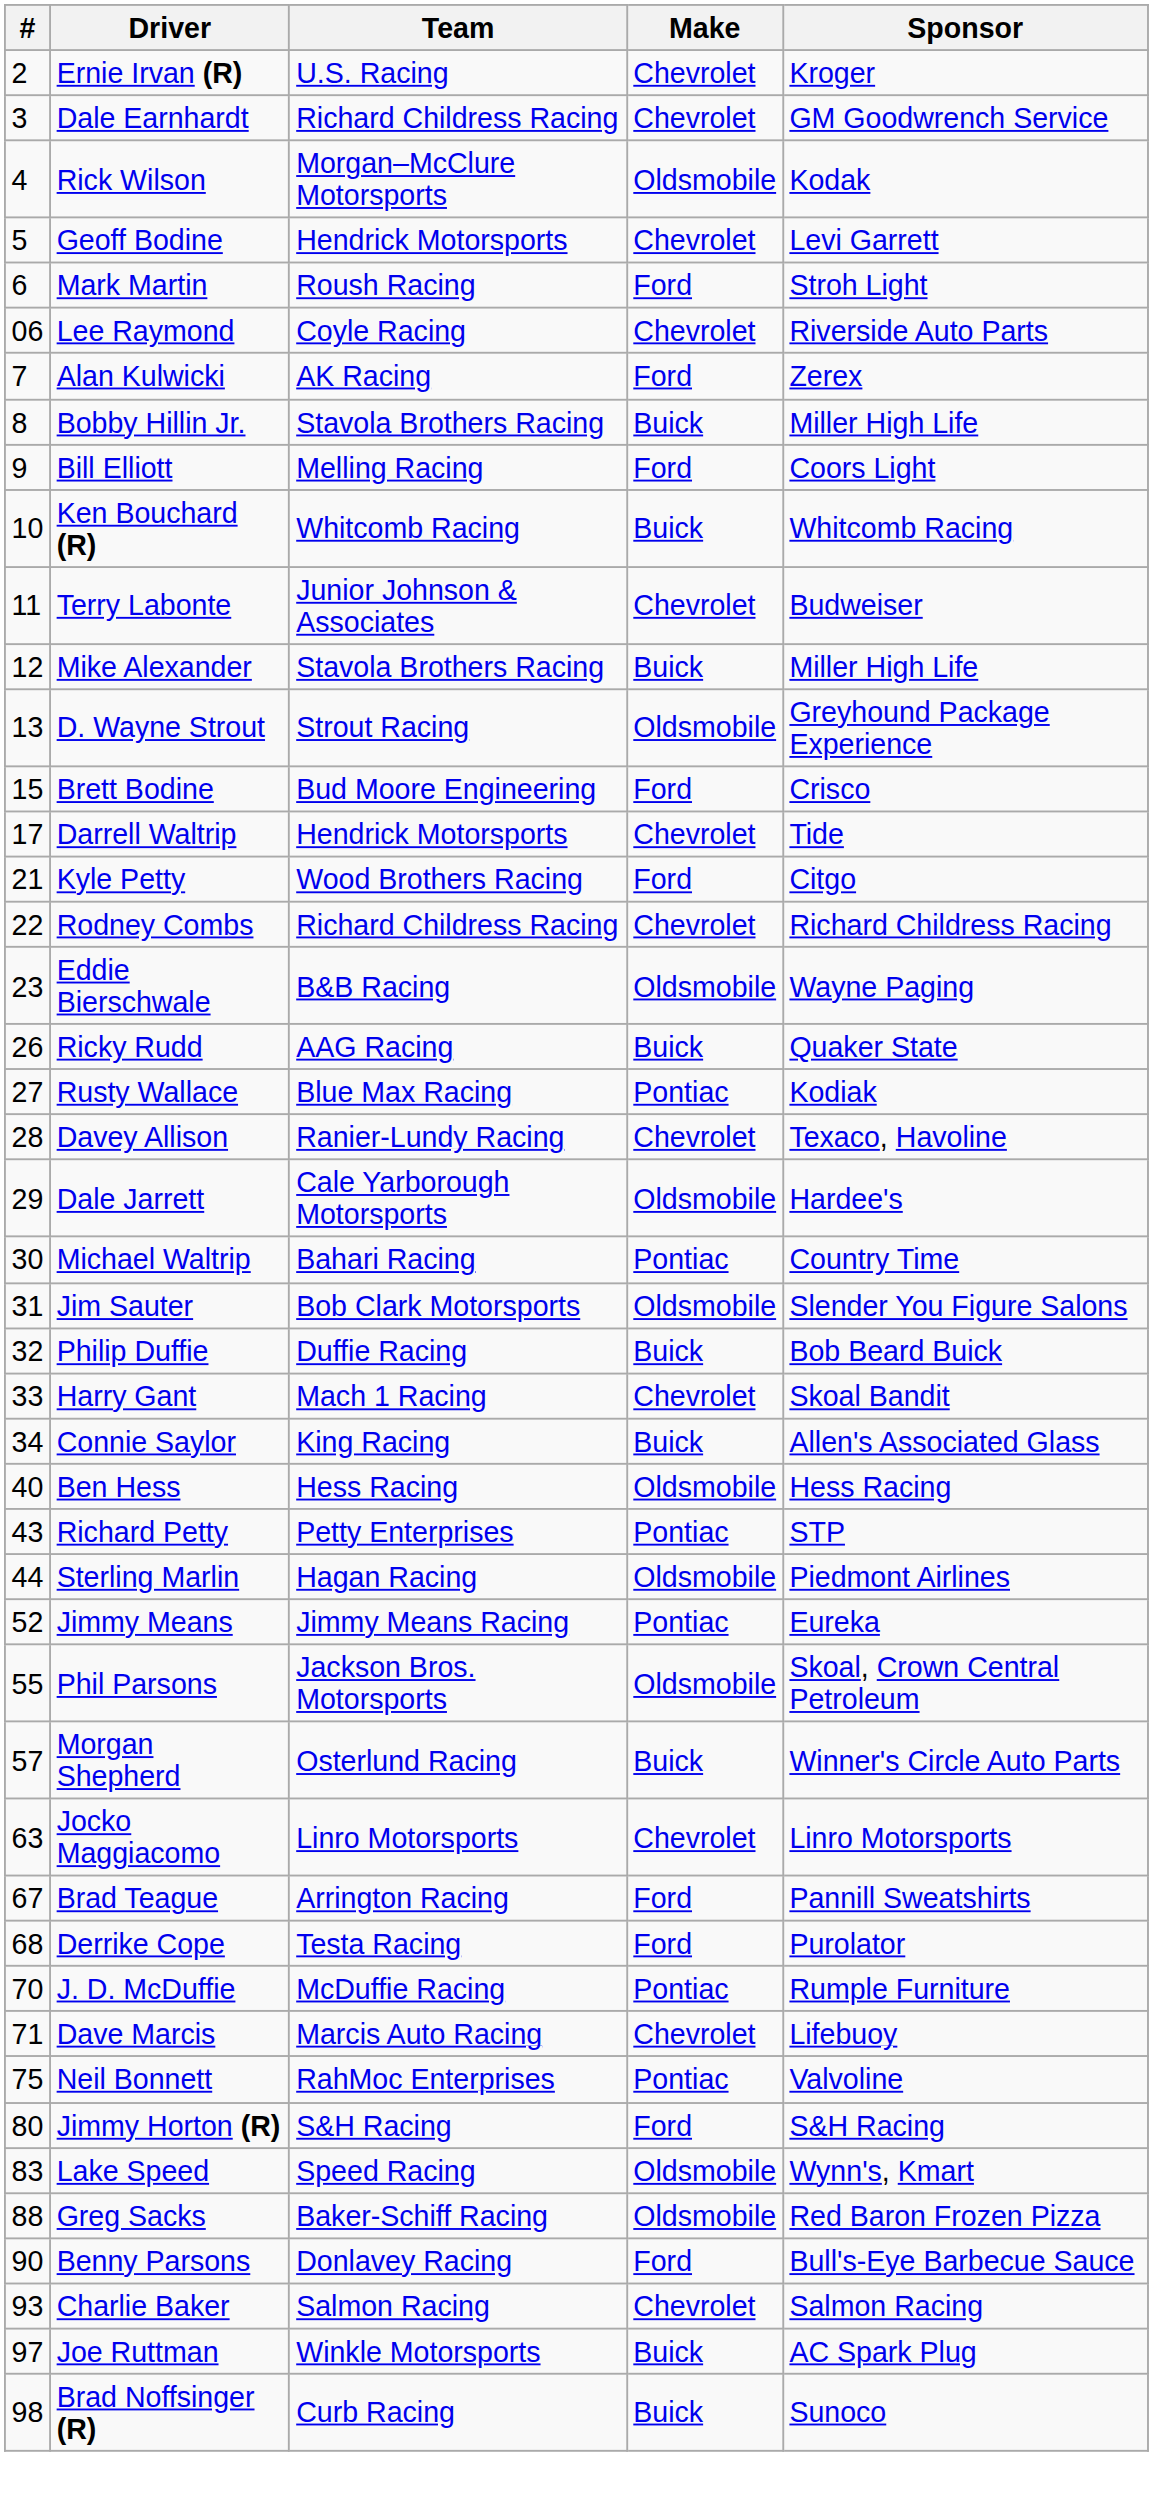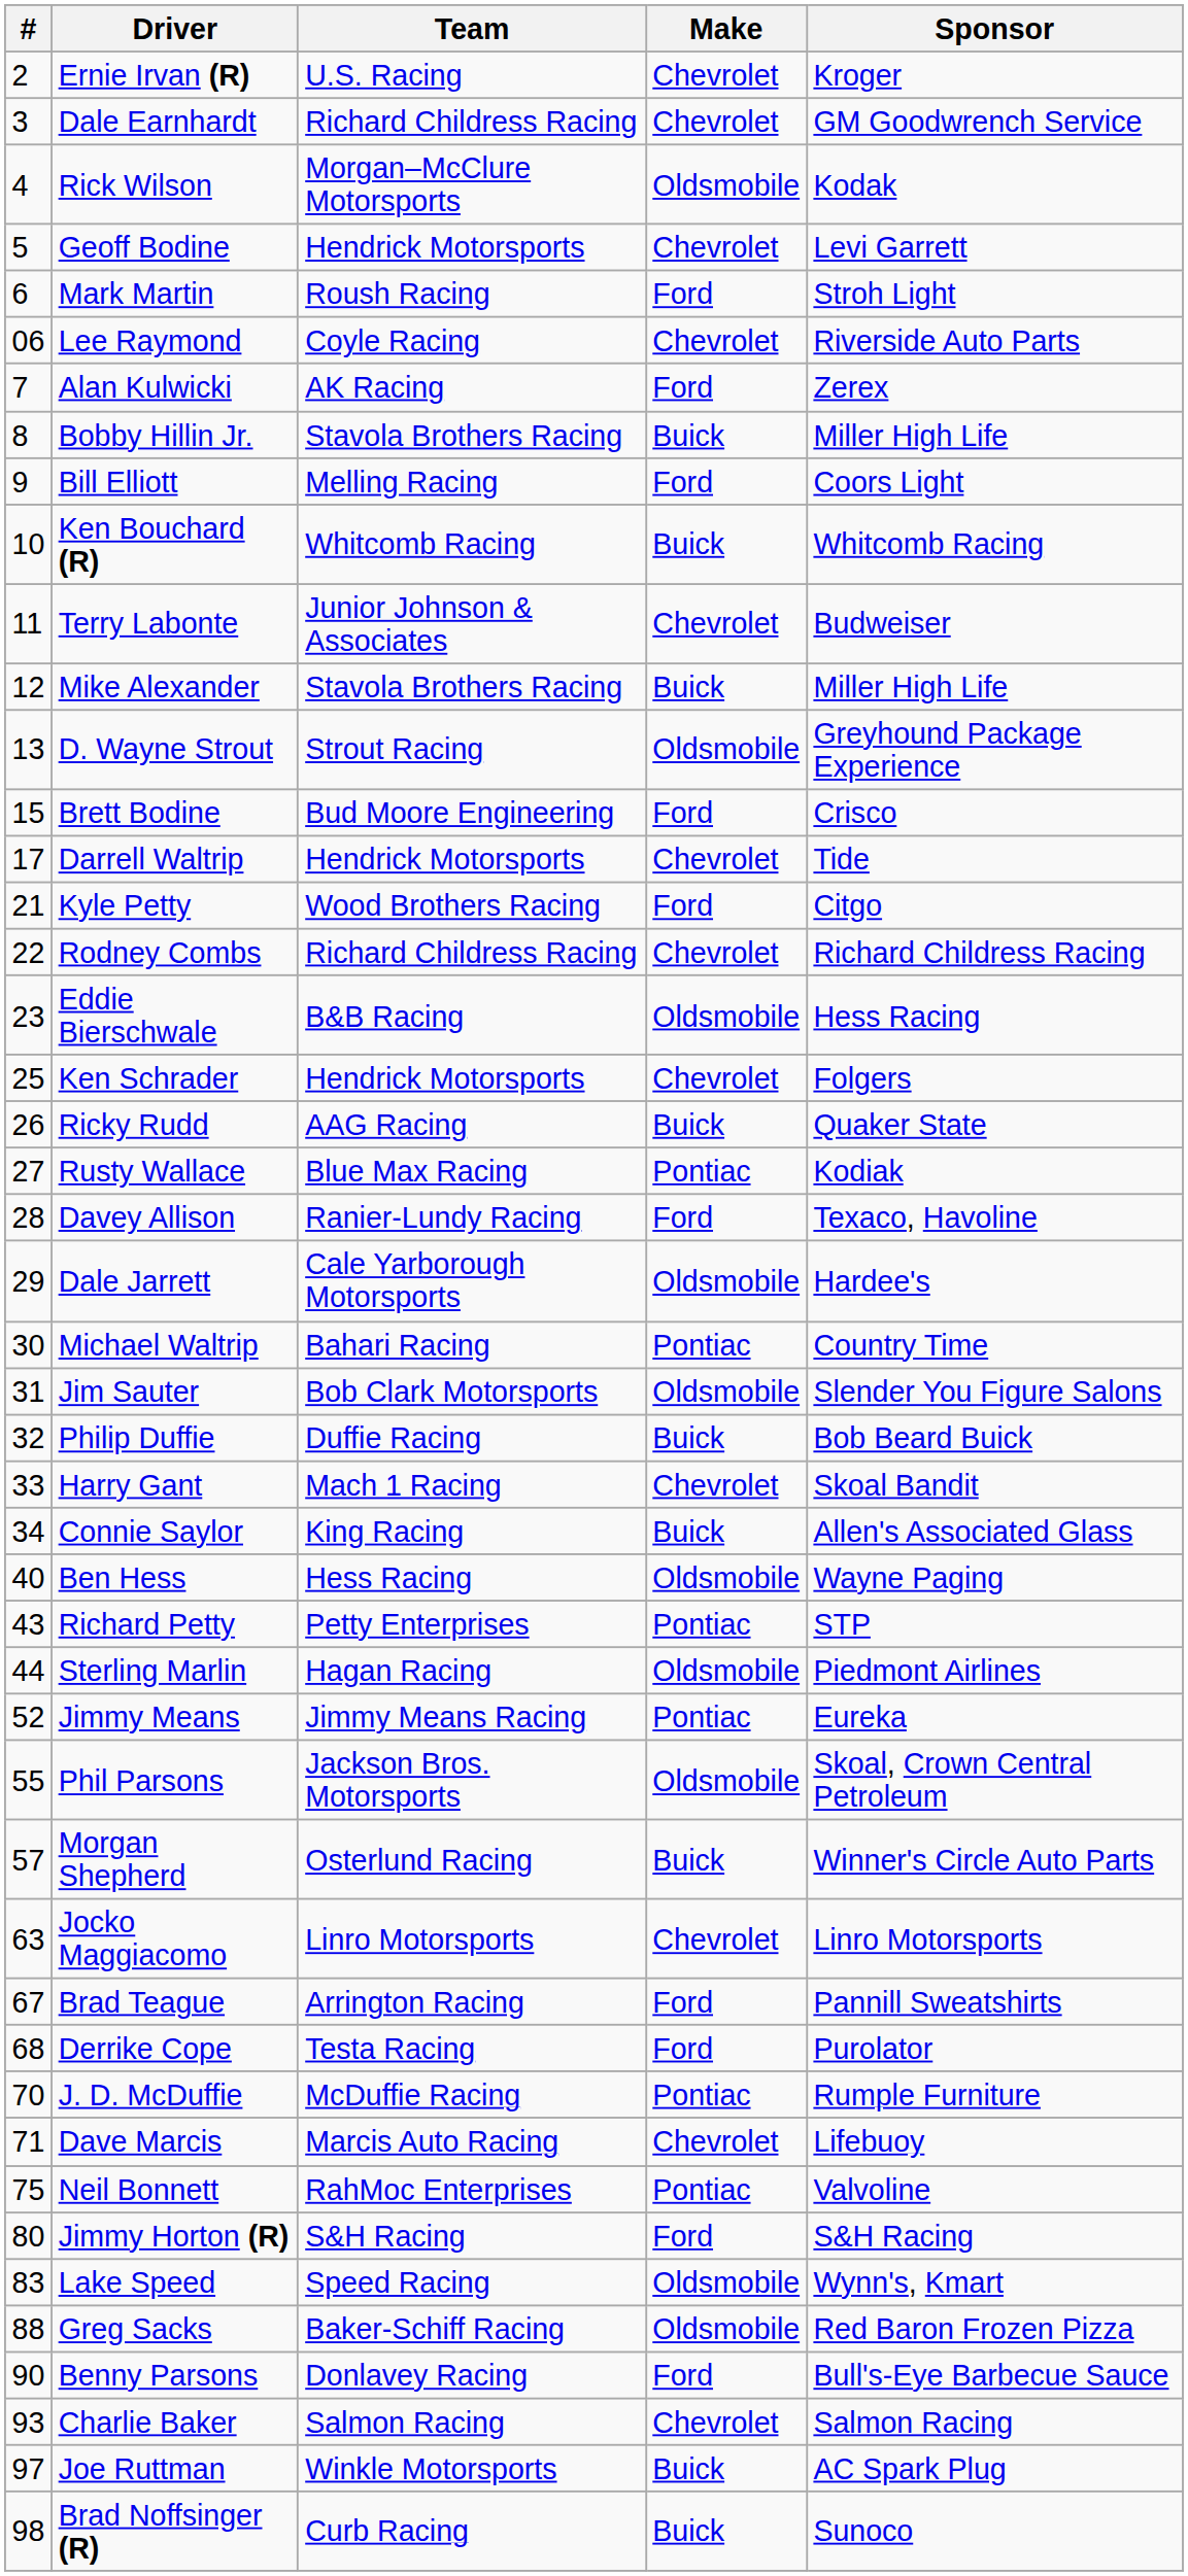 <table class="wikitable" style="font-size:95%">
 <tr>
 <th>#</th>
 <th>Driver</th>
 <th>Team</th>
 <th>Make</th>
 <th>Sponsor</th>
 </tr>
 <tr>
 <td>2</td>
 <td><a href='#'>Ernie Irvan</a> <strong>(R)</strong></td>
 <td><a href='#'>U.S. Racing</a></td>
 <td><a href='#'>Chevrolet</a></td>
 <td><a href='#'>Kroger</a></td>
 </tr>
 <tr>
 <td>3</td>
 <td><a href='#'>Dale Earnhardt</a></td>
 <td><a href='#'>Richard Childress Racing</a></td>
 <td><a href='#'>Chevrolet</a></td>
 <td><a href='#'>GM Goodwrench Service</a></td>
 </tr>
 <tr>
 <td>4</td>
 <td><a href='#'>Rick Wilson</a></td>
 <td><a href='#'>Morgan–McClure Motorsports</a></td>
 <td><a href='#'>Oldsmobile</a></td>
 <td><a href='#'>Kodak</a></td>
 </tr>
 <tr>
 <td>5</td>
 <td><a href='#'>Geoff Bodine</a></td>
 <td><a href='#'>Hendrick Motorsports</a></td>
 <td><a href='#'>Chevrolet</a></td>
 <td><a href='#'>Levi Garrett</a></td>
 </tr>
 <tr>
 <td>6</td>
 <td><a href='#'>Mark Martin</a></td>
 <td><a href='#'>Roush Racing</a></td>
 <td><a href='#'>Ford</a></td>
 <td><a href='#'>Stroh Light</a></td>
 </tr>
 <tr>
 <td>06</td>
 <td><a href='#'>Lee Raymond</a></td>
 <td><a href='#'>Coyle Racing</a></td>
 <td><a href='#'>Chevrolet</a></td>
 <td><a href='#'>Riverside Auto Parts</a></td>
 </tr>
 <tr>
 <td>7</td>
 <td><a href='#'>Alan Kulwicki</a></td>
 <td><a href='#'>AK Racing</a></td>
 <td><a href='#'>Ford</a></td>
 <td><a href='#'>Zerex</a></td>
 </tr>
 <tr>
 <td>8</td>
 <td><a href='#'>Bobby Hillin Jr.</a></td>
 <td><a href='#'>Stavola Brothers Racing</a></td>
 <td><a href='#'>Buick</a></td>
 <td><a href='#'>Miller High Life</a></td>
 </tr>
 <tr>
 <td>9</td>
 <td><a href='#'>Bill Elliott</a></td>
 <td><a href='#'>Melling Racing</a></td>
 <td><a href='#'>Ford</a></td>
 <td><a href='#'>Coors Light</a></td>
 </tr>
 <tr>
 <td>10</td>
 <td><a href='#'>Ken Bouchard</a> <strong>(R)</strong></td>
 <td><a href='#'>Whitcomb Racing</a></td>
 <td><a href='#'>Buick</a></td>
 <td><a href='#'>Whitcomb Racing</a></td>
 </tr>
 <tr>
 <td>11</td>
 <td><a href='#'>Terry Labonte</a></td>
 <td><a href='#'>Junior Johnson & Associates</a></td>
 <td><a href='#'>Chevrolet</a></td>
 <td><a href='#'>Budweiser</a></td>
 </tr>
 <tr>
 <td>12</td>
 <td><a href='#'>Mike Alexander</a></td>
 <td><a href='#'>Stavola Brothers Racing</a></td>
 <td><a href='#'>Buick</a></td>
 <td><a href='#'>Miller High Life</a></td>
 </tr>
 <tr>
 <td>13</td>
 <td><a href='#'>D. Wayne Strout</a></td>
 <td><a href='#'>Strout Racing</a></td>
 <td><a href='#'>Oldsmobile</a></td>
 <td><a href='#'>Greyhound Package Experience</a></td>
 </tr>
 <tr>
 <td>15</td>
 <td><a href='#'>Brett Bodine</a></td>
 <td><a href='#'>Bud Moore Engineering</a></td>
 <td><a href='#'>Ford</a></td>
 <td><a href='#'>Crisco</a></td>
 </tr>
 <tr>
 <td>17</td>
 <td><a href='#'>Darrell Waltrip</a></td>
 <td><a href='#'>Hendrick Motorsports</a></td>
 <td><a href='#'>Chevrolet</a></td>
 <td><a href='#'>Tide</a></td>
 </tr>
 <tr>
 <td>21</td>
 <td><a href='#'>Kyle Petty</a></td>
 <td><a href='#'>Wood Brothers Racing</a></td>
 <td><a href='#'>Ford</a></td>
 <td><a href='#'>Citgo</a></td>
 </tr>
 <tr>
 <td>22</td>
 <td><a href='#'>Rodney Combs</a></td>
 <td><a href='#'>Richard Childress Racing</a></td>
 <td><a href='#'>Chevrolet</a></td>
 <td><a href='#'>Richard Childress Racing</a></td>
 </tr>
 <tr>
 <td>23</td>
 <td><a href='#'>Eddie Bierschwale</a></td>
 <td><a href='#'>B&B Racing</a></td>
 <td><a href='#'>Oldsmobile</a></td>
-<td><a href='#'>Wayne Paging</a></td>
+<td><a href='#'>Hess Racing</a></td>
+</tr>
+<tr>
+<td>25</td>
+<td><a href='#'>Ken Schrader</a></td>
+<td><a href='#'>Hendrick Motorsports</a></td>
+<td><a href='#'>Chevrolet</a></td>
+<td><a href='#'>Folgers</a></td>
 </tr>
 <tr>
 <td>26</td>
 <td><a href='#'>Ricky Rudd</a></td>
 <td><a href='#'>AAG Racing</a></td>
 <td><a href='#'>Buick</a></td>
 <td><a href='#'>Quaker State</a></td>
 </tr>
 <tr>
 <td>27</td>
 <td><a href='#'>Rusty Wallace</a></td>
 <td><a href='#'>Blue Max Racing</a></td>
 <td><a href='#'>Pontiac</a></td>
 <td><a href='#'>Kodiak</a></td>
 </tr>
 <tr>
 <td>28</td>
 <td><a href='#'>Davey Allison</a></td>
 <td><a href='#'>Ranier-Lundy Racing</a></td>
-<td><a href='#'>Chevrolet</a></td>
+<td><a href='#'>Ford</a></td>
 <td><a href='#'>Texaco</a>, <a href='#'>Havoline</a></td>
 </tr>
 <tr>
 <td>29</td>
 <td><a href='#'>Dale Jarrett</a></td>
 <td><a href='#'>Cale Yarborough Motorsports</a></td>
 <td><a href='#'>Oldsmobile</a></td>
 <td><a href='#'>Hardee's</a></td>
 </tr>
 <tr>
 <td>30</td>
 <td><a href='#'>Michael Waltrip</a></td>
 <td><a href='#'>Bahari Racing</a></td>
 <td><a href='#'>Pontiac</a></td>
 <td><a href='#'>Country Time</a></td>
 </tr>
 <tr>
 <td>31</td>
 <td><a href='#'>Jim Sauter</a></td>
 <td><a href='#'>Bob Clark Motorsports</a></td>
 <td><a href='#'>Oldsmobile</a></td>
 <td><a href='#'>Slender You Figure Salons</a></td>
 </tr>
 <tr>
 <td>32</td>
 <td><a href='#'>Philip Duffie</a></td>
 <td><a href='#'>Duffie Racing</a></td>
 <td><a href='#'>Buick</a></td>
 <td><a href='#'>Bob Beard Buick</a></td>
 </tr>
 <tr>
 <td>33</td>
 <td><a href='#'>Harry Gant</a></td>
 <td><a href='#'>Mach 1 Racing</a></td>
 <td><a href='#'>Chevrolet</a></td>
 <td><a href='#'>Skoal Bandit</a></td>
 </tr>
 <tr>
 <td>34</td>
 <td><a href='#'>Connie Saylor</a></td>
 <td><a href='#'>King Racing</a></td>
 <td><a href='#'>Buick</a></td>
 <td><a href='#'>Allen's Associated Glass</a></td>
 </tr>
 <tr>
 <td>40</td>
 <td><a href='#'>Ben Hess</a></td>
 <td><a href='#'>Hess Racing</a></td>
 <td><a href='#'>Oldsmobile</a></td>
-<td><a href='#'>Hess Racing</a></td>
+<td><a href='#'>Wayne Paging</a></td>
 </tr>
 <tr>
 <td>43</td>
 <td><a href='#'>Richard Petty</a></td>
 <td><a href='#'>Petty Enterprises</a></td>
 <td><a href='#'>Pontiac</a></td>
 <td><a href='#'>STP</a></td>
 </tr>
 <tr>
 <td>44</td>
 <td><a href='#'>Sterling Marlin</a></td>
 <td><a href='#'>Hagan Racing</a></td>
 <td><a href='#'>Oldsmobile</a></td>
 <td><a href='#'>Piedmont Airlines</a></td>
 </tr>
 <tr>
 <td>52</td>
 <td><a href='#'>Jimmy Means</a></td>
 <td><a href='#'>Jimmy Means Racing</a></td>
 <td><a href='#'>Pontiac</a></td>
 <td><a href='#'>Eureka</a></td>
 </tr>
 <tr>
 <td>55</td>
 <td><a href='#'>Phil Parsons</a></td>
 <td><a href='#'>Jackson Bros. Motorsports</a></td>
 <td><a href='#'>Oldsmobile</a></td>
 <td><a href='#'>Skoal</a>, <a href='#'>Crown Central Petroleum</a></td>
 </tr>
 <tr>
 <td>57</td>
 <td><a href='#'>Morgan Shepherd</a></td>
 <td><a href='#'>Osterlund Racing</a></td>
 <td><a href='#'>Buick</a></td>
 <td><a href='#'>Winner's Circle Auto Parts</a></td>
 </tr>
 <tr>
 <td>63</td>
 <td><a href='#'>Jocko Maggiacomo</a></td>
 <td><a href='#'>Linro Motorsports</a></td>
 <td><a href='#'>Chevrolet</a></td>
 <td><a href='#'>Linro Motorsports</a></td>
 </tr>
 <tr>
 <td>67</td>
 <td><a href='#'>Brad Teague</a></td>
 <td><a href='#'>Arrington Racing</a></td>
 <td><a href='#'>Ford</a></td>
 <td><a href='#'>Pannill Sweatshirts</a></td>
 </tr>
 <tr>
 <td>68</td>
 <td><a href='#'>Derrike Cope</a></td>
 <td><a href='#'>Testa Racing</a></td>
 <td><a href='#'>Ford</a></td>
 <td><a href='#'>Purolator</a></td>
 </tr>
 <tr>
 <td>70</td>
 <td><a href='#'>J. D. McDuffie</a></td>
 <td><a href='#'>McDuffie Racing</a></td>
 <td><a href='#'>Pontiac</a></td>
 <td><a href='#'>Rumple Furniture</a></td>
 </tr>
 <tr>
 <td>71</td>
 <td><a href='#'>Dave Marcis</a></td>
 <td><a href='#'>Marcis Auto Racing</a></td>
 <td><a href='#'>Chevrolet</a></td>
 <td><a href='#'>Lifebuoy</a></td>
 </tr>
 <tr>
 <td>75</td>
 <td><a href='#'>Neil Bonnett</a></td>
 <td><a href='#'>RahMoc Enterprises</a></td>
 <td><a href='#'>Pontiac</a></td>
 <td><a href='#'>Valvoline</a></td>
 </tr>
 <tr>
 <td>80</td>
 <td><a href='#'>Jimmy Horton</a> <strong>(R)</strong></td>
 <td><a href='#'>S&H Racing</a></td>
 <td><a href='#'>Ford</a></td>
 <td><a href='#'>S&H Racing</a></td>
 </tr>
 <tr>
 <td>83</td>
 <td><a href='#'>Lake Speed</a></td>
 <td><a href='#'>Speed Racing</a></td>
 <td><a href='#'>Oldsmobile</a></td>
 <td><a href='#'>Wynn's</a>, <a href='#'>Kmart</a></td>
 </tr>
 <tr>
 <td>88</td>
 <td><a href='#'>Greg Sacks</a></td>
 <td><a href='#'>Baker-Schiff Racing</a></td>
 <td><a href='#'>Oldsmobile</a></td>
 <td><a href='#'>Red Baron Frozen Pizza</a></td>
 </tr>
 <tr>
 <td>90</td>
 <td><a href='#'>Benny Parsons</a></td>
 <td><a href='#'>Donlavey Racing</a></td>
 <td><a href='#'>Ford</a></td>
 <td><a href='#'>Bull's-Eye Barbecue Sauce</a></td>
 </tr>
 <tr>
 <td>93</td>
 <td><a href='#'>Charlie Baker</a></td>
 <td><a href='#'>Salmon Racing</a></td>
 <td><a href='#'>Chevrolet</a></td>
 <td><a href='#'>Salmon Racing</a></td>
 </tr>
 <tr>
 <td>97</td>
 <td><a href='#'>Joe Ruttman</a></td>
 <td><a href='#'>Winkle Motorsports</a></td>
 <td><a href='#'>Buick</a></td>
 <td><a href='#'>AC Spark Plug</a></td>
 </tr>
 <tr>
 <td>98</td>
 <td><a href='#'>Brad Noffsinger</a> <strong>(R)</strong></td>
 <td><a href='#'>Curb Racing</a></td>
 <td><a href='#'>Buick</a></td>
 <td><a href='#'>Sunoco</a></td>
 </tr>
 </table>
